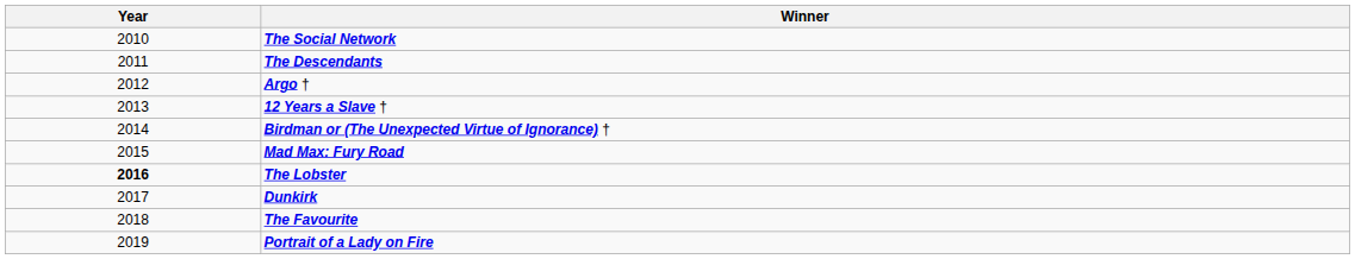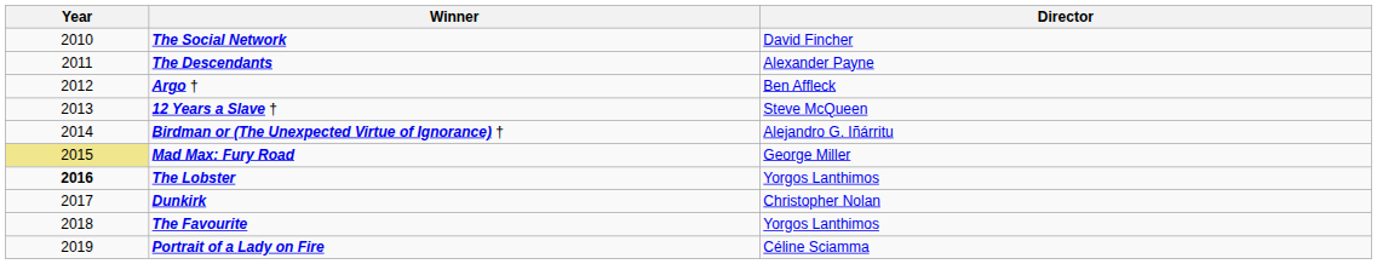 <table class="wikitable" width="95%" cellpadding="5">
 <tr>
 <th width="100"><strong>Year</strong></th>
 <th width="450"><strong>Winner</strong></th>
+<th width="450"><strong>Director</strong></th>
 </tr>
 <tr>
 <td style="text-align:center;">2010</td>
 <td><strong><em><a href='#'>The Social Network</a></em></strong></td>
+<td><a href='#'>David Fincher</a></td>
 </tr>
 <tr>
 <td style="text-align:center;">2011</td>
 <td><strong><em><a href='#'>The Descendants</a></em></strong></td>
+<td><a href='#'>Alexander Payne</a></td>
 </tr>
 <tr>
 <td style="text-align:center;">2012</td>
 <td><strong><em><a href='#'>Argo</a></em></strong> †</td>
+<td><a href='#'>Ben Affleck</a></td>
 </tr>
 <tr>
 <td style="text-align:center;">2013</td>
 <td><strong><em><a href='#'>12 Years a Slave</a></em></strong> †</td>
+<td><a href='#'>Steve McQueen</a></td>
 </tr>
 <tr>
 <td style="text-align:center;">2014</td>
 <td><strong><em><a href='#'>Birdman or (The Unexpected Virtue of Ignorance)</a></em></strong> †</td>
+<td><a href='#'>Alejandro G. Iñárritu</a></td>
 </tr>
 <tr>
-<td style="text-align:center;">2015</td>
+<td style="background: khaki; text-align:center;">2015</td>
 <td><strong><em><a href='#'>Mad Max: Fury Road</a></em></strong></td>
+<td><a href='#'>George Miller</a></td>
 </tr>
 <tr>
 <td style="text-align:center;"><strong>2016</strong></td>
 <td><strong><em><a href='#'>The Lobster</a></em></strong></td>
+<td><a href='#'>Yorgos Lanthimos</a></td>
 </tr>
 <tr>
 <td style="text-align:center;">2017</td>
 <td><strong><em><a href='#'>Dunkirk</a></em></strong></td>
+<td><a href='#'>Christopher Nolan</a></td>
 </tr>
 <tr>
 <td style="text-align:center;">2018</td>
 <td><strong><em><a href='#'>The Favourite</a></em></strong></td>
+<td><a href='#'>Yorgos Lanthimos</a></td>
 </tr>
 <tr>
 <td style="text-align:center;">2019</td>
 <td><strong><em><a href='#'>Portrait of a Lady on Fire</a></em></strong></td>
+<td><a href='#'>Céline Sciamma</a></td>
 </tr>
 </table>
